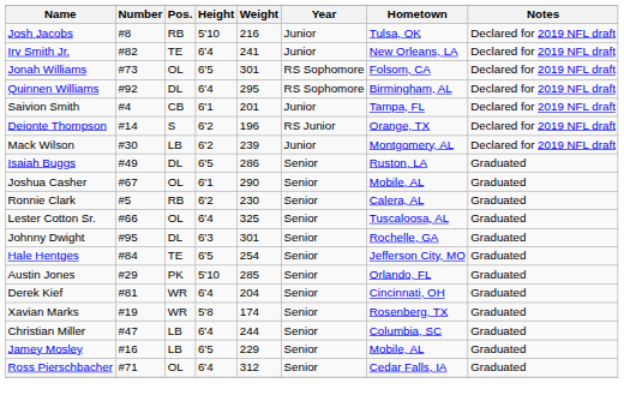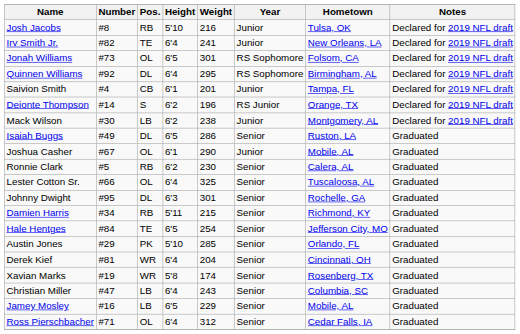 <table class="wikitable sortable collapsible collapsed">
 <tr>
 </tr>
 <tr>
 <th>Name</th>
 <th>Number</th>
 <th>Pos.</th>
 <th>Height</th>
 <th>Weight</th>
 <th>Year</th>
 <th>Hometown</th>
 <th class="unsortable">Notes</th>
 </tr>
 <tr>
 <td><a href='#'>Josh Jacobs</a></td>
 <td>#8</td>
 <td>RB</td>
 <td>5'10</td>
 <td>216</td>
 <td>Junior</td>
 <td><a href='#'>Tulsa, OK</a></td>
 <td>Declared for <a href='#'>2019 NFL draft</a></td>
 </tr>
 <tr>
 <td><a href='#'>Irv Smith Jr.</a></td>
 <td>#82</td>
 <td>TE</td>
 <td>6'4</td>
 <td>241</td>
 <td>Junior</td>
 <td><a href='#'>New Orleans, LA</a></td>
 <td>Declared for <a href='#'>2019 NFL draft</a></td>
 </tr>
 <tr>
 <td><a href='#'>Jonah Williams</a></td>
 <td>#73</td>
 <td>OL</td>
 <td>6'5</td>
 <td>301</td>
 <td>RS Sophomore</td>
 <td><a href='#'>Folsom, CA</a></td>
 <td>Declared for <a href='#'>2019 NFL draft</a></td>
 </tr>
 <tr>
 <td><a href='#'>Quinnen Williams</a></td>
 <td>#92</td>
 <td>DL</td>
 <td>6'4</td>
 <td>295</td>
 <td>RS Sophomore</td>
 <td><a href='#'>Birmingham, AL</a></td>
 <td>Declared for <a href='#'>2019 NFL draft</a></td>
 </tr>
 <tr>
 <td>Saivion Smith</td>
 <td>#4</td>
 <td>CB</td>
 <td>6'1</td>
 <td>201</td>
 <td>Junior</td>
 <td><a href='#'>Tampa, FL</a></td>
 <td>Declared for <a href='#'>2019 NFL draft</a></td>
 </tr>
 <tr>
 <td><a href='#'>Deionte Thompson</a></td>
 <td>#14</td>
 <td>S</td>
 <td>6'2</td>
 <td>196</td>
 <td>RS Junior</td>
 <td><a href='#'>Orange, TX</a></td>
 <td>Declared for <a href='#'>2019 NFL draft</a></td>
 </tr>
 <tr>
 <td>Mack Wilson</td>
 <td>#30</td>
 <td>LB</td>
 <td>6'2</td>
-<td>239</td>
+<td>238</td>
 <td>Junior</td>
 <td><a href='#'>Montgomery, AL</a></td>
 <td>Declared for <a href='#'>2019 NFL draft</a></td>
 </tr>
 <tr>
 <td><a href='#'>Isaiah Buggs</a></td>
 <td>#49</td>
 <td>DL</td>
 <td>6'5</td>
 <td>286</td>
 <td>Senior</td>
 <td><a href='#'>Ruston, LA</a></td>
 <td>Graduated</td>
 </tr>
 <tr>
 <td>Joshua Casher</td>
 <td>#67</td>
 <td>OL</td>
 <td>6'1</td>
 <td>290</td>
-<td>Senior</td>
+<td>Junior</td>
 <td><a href='#'>Mobile, AL</a></td>
 <td>Graduated</td>
 </tr>
 <tr>
 <td>Ronnie Clark</td>
 <td>#5</td>
 <td>RB</td>
 <td>6'2</td>
 <td>230</td>
 <td>Senior</td>
 <td><a href='#'>Calera, AL</a></td>
 <td>Graduated</td>
 </tr>
 <tr>
 <td>Lester Cotton Sr.</td>
 <td>#66</td>
 <td>OL</td>
 <td>6'4</td>
 <td>325</td>
 <td>Senior</td>
 <td><a href='#'>Tuscaloosa, AL</a></td>
 <td>Graduated</td>
 </tr>
 <tr>
 <td>Johnny Dwight</td>
 <td>#95</td>
 <td>DL</td>
 <td>6'3</td>
 <td>301</td>
 <td>Senior</td>
 <td><a href='#'>Rochelle, GA</a></td>
+<td>Graduated</td>
+</tr>
+<tr>
+<td><a href='#'>Damien Harris</a></td>
+<td>#34</td>
+<td>RB</td>
+<td>5'11</td>
+<td>215</td>
+<td>Senior</td>
+<td><a href='#'>Richmond, KY</a></td>
 <td>Graduated</td>
 </tr>
 <tr>
 <td><a href='#'>Hale Hentges</a></td>
 <td>#84</td>
 <td>TE</td>
 <td>6'5</td>
 <td>254</td>
 <td>Senior</td>
 <td><a href='#'>Jefferson City, MO</a></td>
 <td>Graduated</td>
 </tr>
 <tr>
 <td>Austin Jones</td>
 <td>#29</td>
 <td>PK</td>
 <td>5'10</td>
 <td>285</td>
 <td>Senior</td>
 <td><a href='#'>Orlando, FL</a></td>
 <td>Graduated</td>
 </tr>
 <tr>
 <td>Derek Kief</td>
 <td>#81</td>
 <td>WR</td>
 <td>6'4</td>
 <td>204</td>
 <td>Senior</td>
 <td><a href='#'>Cincinnati, OH</a></td>
 <td>Graduated</td>
 </tr>
 <tr>
 <td>Xavian Marks</td>
 <td>#19</td>
 <td>WR</td>
 <td>5'8</td>
 <td>174</td>
 <td>Senior</td>
 <td><a href='#'>Rosenberg, TX</a></td>
 <td>Graduated</td>
 </tr>
 <tr>
 <td>Christian Miller</td>
 <td>#47</td>
 <td>LB</td>
 <td>6'4</td>
-<td>244</td>
+<td>243</td>
 <td>Senior</td>
 <td><a href='#'>Columbia, SC</a></td>
 <td>Graduated</td>
 </tr>
 <tr>
 <td><a href='#'>Jamey Mosley</a></td>
 <td>#16</td>
 <td>LB</td>
 <td>6'5</td>
 <td>229</td>
 <td>Senior</td>
 <td><a href='#'>Mobile, AL</a></td>
 <td>Graduated</td>
 </tr>
 <tr>
 <td><a href='#'>Ross Pierschbacher</a></td>
 <td>#71</td>
 <td>OL</td>
 <td>6'4</td>
 <td>312</td>
 <td>Senior</td>
 <td><a href='#'>Cedar Falls, IA</a></td>
 <td>Graduated</td>
 </tr>
 <tr>
 </tr>
 </table>
